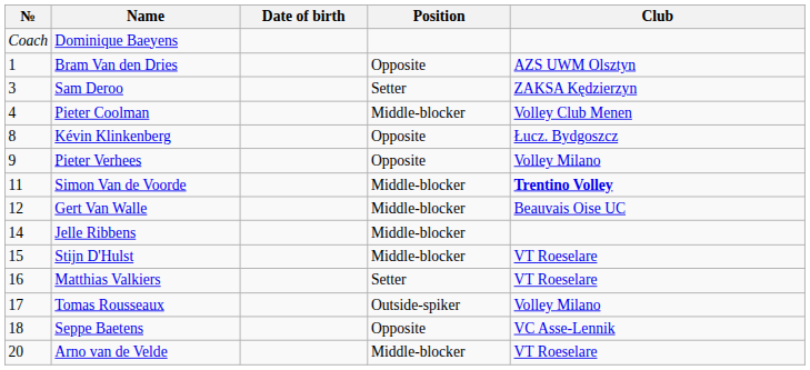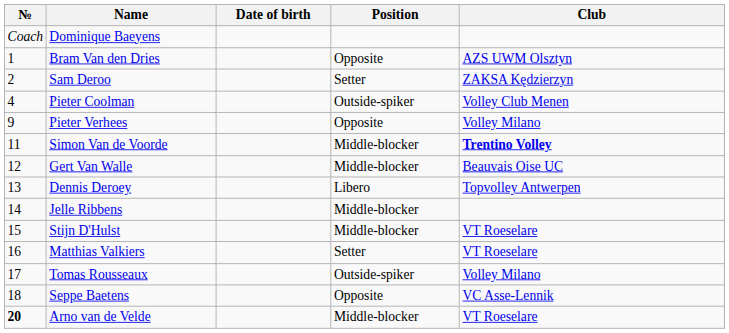 <table class=wikitable sortable style=font-size:100%; text-align:center;>
 <tr>
 <th>№</th>
 <th style=width:12em>Name</th>
 <th style=width:8em>Date of birth</th>
 <th style=width:9em>Position</th>
 <th style=width:19em>Club</th>
 </tr>
 <tr>
 <td><em>Coach</em></td>
 <td><a href='#'>Dominique Baeyens</a></td>
 <td></td>
 <td></td>
 </tr>
 <tr>
 <td>1</td>
 <td><a href='#'>Bram Van den Dries</a></td>
 <td></td>
 <td>Opposite</td>
 <td> <a href='#'>AZS UWM Olsztyn</a></td>
 </tr>
 <tr>
-<td>3</td>
+<td>2</td>
 <td><a href='#'>Sam Deroo</a></td>
 <td></td>
 <td>Setter</td>
 <td> <a href='#'>ZAKSA Kędzierzyn</a></td>
 </tr>
 <tr>
 <td>4</td>
 <td><a href='#'>Pieter Coolman</a></td>
 <td></td>
-<td>Middle-blocker</td>
+<td>Outside-spiker</td>
 <td> <a href='#'>Volley Club Menen</a></td>
-</tr>
-<tr>
-<td>8</td>
-<td><a href='#'>Kévin Klinkenberg</a></td>
-<td></td>
-<td>Opposite</td>
-<td> <a href='#'>Łucz. Bydgoszcz</a></td>
 </tr>
 <tr>
 <td>9</td>
 <td><a href='#'>Pieter Verhees</a></td>
 <td></td>
 <td>Opposite</td>
 <td> <a href='#'>Volley Milano</a></td>
 </tr>
 <tr>
 <td>11</td>
 <td><a href='#'>Simon Van de Voorde</a></td>
 <td></td>
 <td>Middle-blocker</td>
 <td><strong> <a href='#'>Trentino Volley</a></strong></td>
 </tr>
 <tr>
 <td>12</td>
 <td><a href='#'>Gert Van Walle</a></td>
 <td></td>
 <td>Middle-blocker</td>
 <td> <a href='#'>Beauvais Oise UC</a></td>
+</tr>
+<tr>
+<td>13</td>
+<td><a href='#'>Dennis Deroey</a></td>
+<td></td>
+<td>Libero</td>
+<td> <a href='#'>Topvolley Antwerpen</a></td>
 </tr>
 <tr>
 <td>14</td>
 <td><a href='#'>Jelle Ribbens</a></td>
 <td></td>
 <td>Middle-blocker</td>
 <td></td>
 </tr>
 <tr>
 <td>15</td>
 <td><a href='#'>Stijn D'Hulst</a></td>
 <td></td>
 <td>Middle-blocker</td>
 <td> <a href='#'>VT Roeselare</a></td>
 </tr>
 <tr>
 <td>16</td>
 <td><a href='#'>Matthias Valkiers</a></td>
 <td></td>
 <td>Setter</td>
 <td> <a href='#'>VT Roeselare</a></td>
 </tr>
 <tr>
 <td>17</td>
 <td><a href='#'>Tomas Rousseaux</a></td>
 <td></td>
 <td>Outside-spiker</td>
 <td> <a href='#'>Volley Milano</a></td>
 </tr>
 <tr>
 <td>18</td>
 <td><a href='#'>Seppe Baetens</a></td>
 <td></td>
 <td>Opposite</td>
 <td> <a href='#'>VC Asse-Lennik</a></td>
 </tr>
 <tr>
-<td>20</td>
+<td><strong>20</strong></td>
 <td><a href='#'>Arno van de Velde</a></td>
 <td></td>
 <td>Middle-blocker</td>
 <td> <a href='#'>VT Roeselare</a></td>
 </tr>
 </table>
